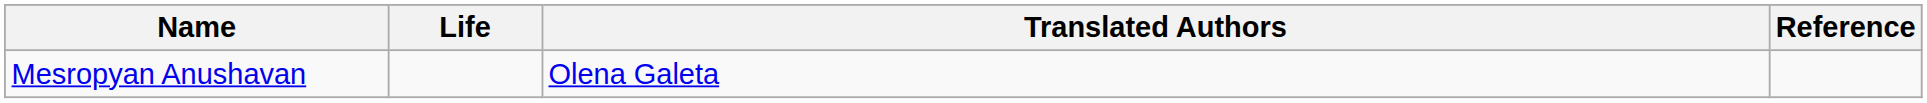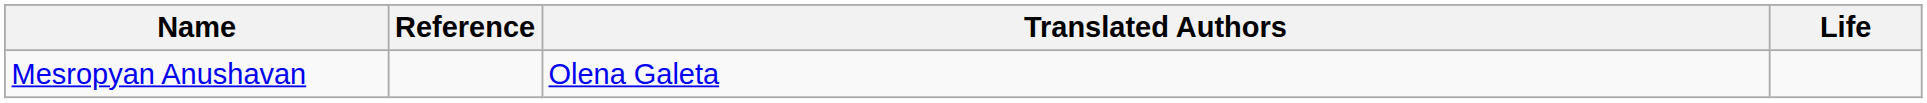 <table class="wikitable sortable">
 <tr>
 <th width="20%">Name</th>
+<th width="8%   ">Reference</th>
+<th width="*">Translated Authors</th>
 <th width="8%">Life</th>
-<th width="*">Translated Authors</th>
-<th width="8%   ">Reference</th>
 </tr>
 <tr>
 <td><a href='#'>Mesropyan Anushavan</a></td>
 <td></td>
 <td><a href='#'>Olena Galeta</a></td>
 <td></td>
 </tr>
 </table>
